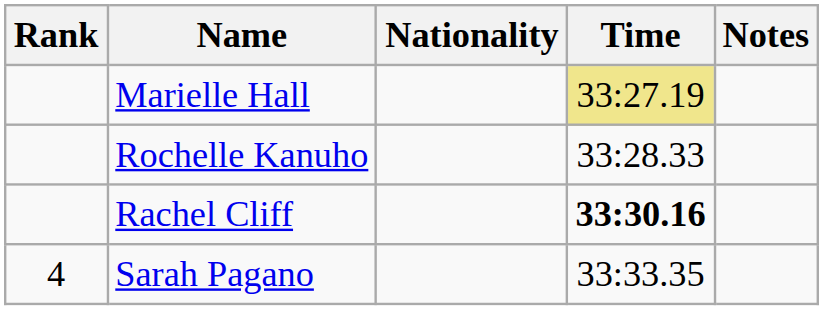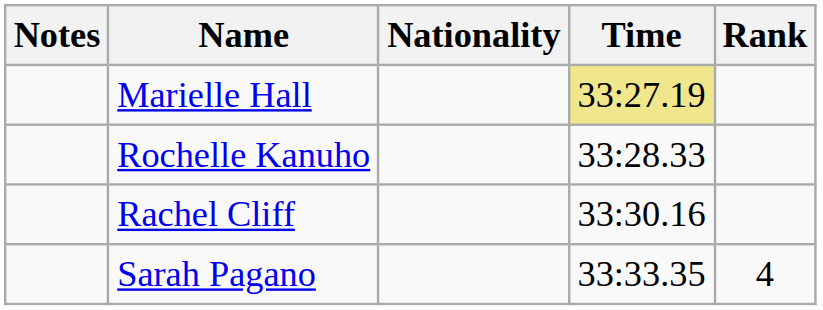 <table class="wikitable sortable" style="text-align:center;font-size:95%">
 <tr>
-<th>Rank</th>
+<th>Notes</th>
 <th>Name</th>
 <th>Nationality</th>
 <th>Time</th>
-<th>Notes</th>
+<th>Rank</th>
 </tr>
 <tr>
 <td></td>
 <td align=left><a href='#'>Marielle Hall</a></td>
 <td align=left></td>
 <td style="background: khaki;">33:27.19</td>
 <td></td>
 </tr>
 <tr>
 <td></td>
 <td align=left><a href='#'>Rochelle Kanuho</a></td>
 <td align=left></td>
 <td>33:28.33</td>
 <td></td>
 </tr>
 <tr>
 <td></td>
 <td align=left><a href='#'>Rachel Cliff</a></td>
 <td align=left></td>
-<td><strong>33:30.16</strong></td>
+<td>33:30.16</td>
 <td></td>
 </tr>
 <tr>
-<td>4</td>
+<td></td>
 <td align=left><a href='#'>Sarah Pagano</a></td>
 <td align=left></td>
 <td>33:33.35</td>
-<td></td>
+<td>4</td>
 </tr>
 </table>
